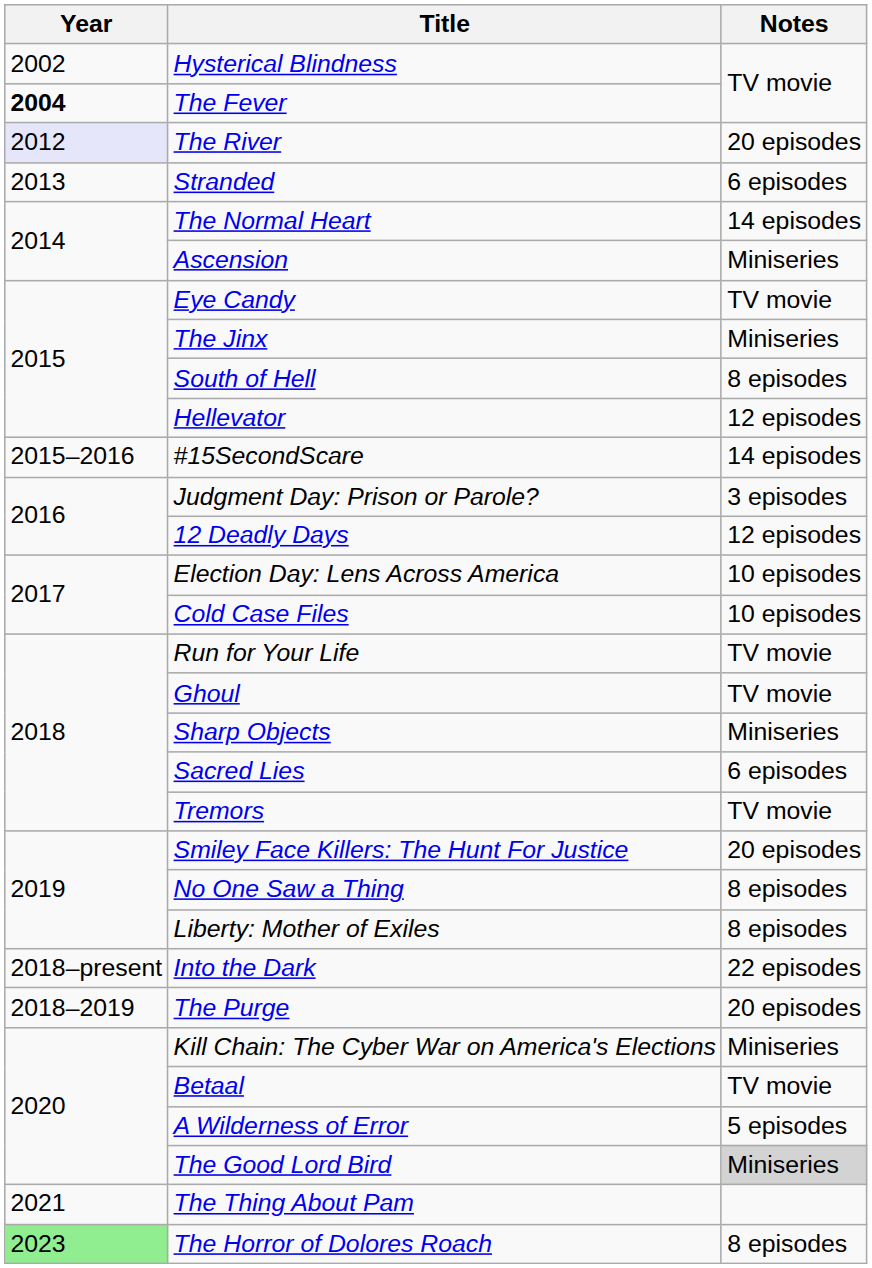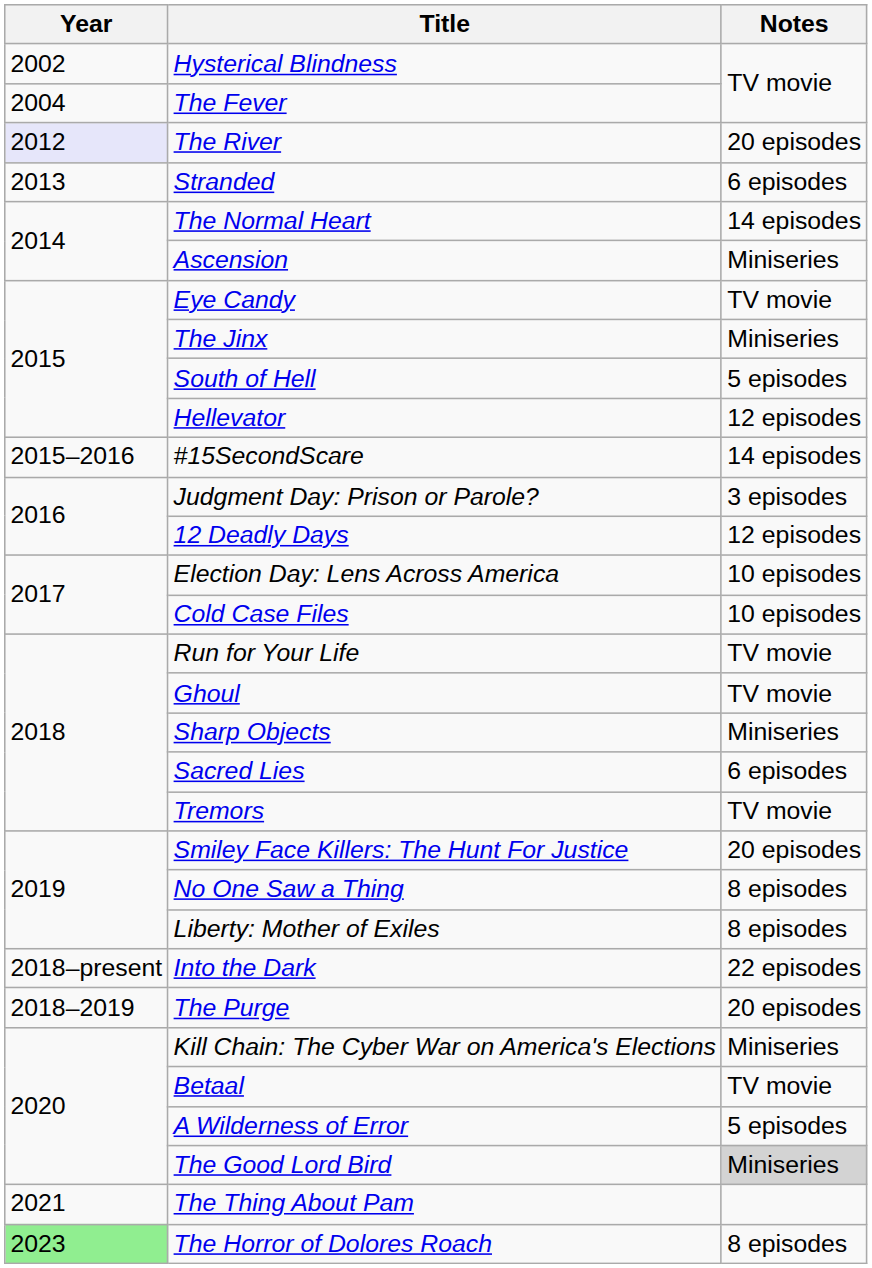 <table class="wikitable">
 <tr>
 <th>Year</th>
 <th>Title</th>
 <th>Notes</th>
 </tr>
 <tr>
 <td>2002</td>
 <td><em><a href='#'>Hysterical Blindness</a></em></td>
 <td rowspan=2>TV movie</td>
 </tr>
 <tr>
-<td><strong>2004</strong></td>
+<td>2004</td>
 <td><em><a href='#'>The Fever</a></em></td>
 </tr>
 <tr>
 <td style="background: lavender;">2012</td>
 <td><em><a href='#'>The River</a></em></td>
 <td>20 episodes</td>
 </tr>
 <tr>
 <td>2013</td>
 <td><em><a href='#'>Stranded</a></em></td>
 <td>6 episodes</td>
 </tr>
 <tr>
 <td rowspan=2>2014</td>
 <td><em><a href='#'>The Normal Heart</a></em></td>
 <td>14 episodes</td>
 </tr>
 <tr>
 <td><em><a href='#'>Ascension</a></em></td>
 <td>Miniseries</td>
 </tr>
 <tr>
 <td rowspan=4>2015</td>
 <td><em><a href='#'>Eye Candy</a></em></td>
 <td>TV movie</td>
 </tr>
 <tr>
 <td><em><a href='#'>The Jinx</a></em></td>
 <td>Miniseries</td>
 </tr>
 <tr>
 <td><em><a href='#'>South of Hell</a></em></td>
-<td>8 episodes</td>
+<td>5 episodes</td>
 </tr>
 <tr>
 <td><em><a href='#'>Hellevator</a></em></td>
 <td>12 episodes</td>
 </tr>
 <tr>
 <td>2015–2016</td>
 <td><em>#15SecondScare</em></td>
 <td>14 episodes</td>
 </tr>
 <tr>
 <td rowspan=2>2016</td>
 <td><em>Judgment Day: Prison or Parole?</em></td>
 <td>3 episodes</td>
 </tr>
 <tr>
 <td><em><a href='#'>12 Deadly Days</a></em></td>
 <td>12 episodes</td>
 </tr>
 <tr>
 <td rowspan=2>2017</td>
 <td><em>Election Day: Lens Across America</em></td>
 <td>10 episodes</td>
 </tr>
 <tr>
 <td><em><a href='#'>Cold Case Files</a></em></td>
 <td>10 episodes</td>
 </tr>
 <tr>
 <td rowspan=5>2018</td>
 <td><em>Run for Your Life</em></td>
 <td>TV movie</td>
 </tr>
 <tr>
 <td><em><a href='#'>Ghoul</a></em></td>
 <td>TV movie</td>
 </tr>
 <tr>
 <td><em><a href='#'>Sharp Objects</a></em></td>
 <td>Miniseries</td>
 </tr>
 <tr>
 <td><em><a href='#'>Sacred Lies</a></em></td>
 <td>6 episodes</td>
 </tr>
 <tr>
 <td><em><a href='#'>Tremors</a></em></td>
 <td>TV movie</td>
 </tr>
 <tr>
 <td rowspan=3>2019</td>
 <td><em><a href='#'>Smiley Face Killers: The Hunt For Justice</a></em></td>
 <td>20 episodes</td>
 </tr>
 <tr>
 <td><em><a href='#'>No One Saw a Thing</a></em></td>
 <td>8 episodes</td>
 </tr>
 <tr>
 <td><em>Liberty: Mother of Exiles</em></td>
 <td>8 episodes</td>
 </tr>
 <tr>
 <td>2018–present</td>
 <td><em><a href='#'>Into the Dark</a></em></td>
 <td>22 episodes</td>
 </tr>
 <tr>
 <td>2018–2019</td>
 <td><em><a href='#'>The Purge</a></em></td>
 <td>20 episodes</td>
 </tr>
 <tr>
 <td rowspan="4">2020</td>
 <td><em>Kill Chain: The Cyber War on America's Elections</em></td>
 <td>Miniseries</td>
 </tr>
 <tr>
 <td><em><a href='#'>Betaal</a></em></td>
 <td>TV movie</td>
 </tr>
 <tr>
 <td><em><a href='#'>A Wilderness of Error</a></em></td>
 <td>5 episodes</td>
 </tr>
 <tr>
 <td><em><a href='#'>The Good Lord Bird</a></em></td>
 <td style="background: lightgrey;">Miniseries</td>
 </tr>
 <tr>
 <td>2021</td>
 <td><em><a href='#'>The Thing About Pam</a></em></td>
 <td></td>
 </tr>
 <tr>
 <td style="background: lightgreen;">2023</td>
 <td><em><a href='#'>The Horror of Dolores Roach</a></em></td>
 <td>8 episodes</td>
 </tr>
 </table>
